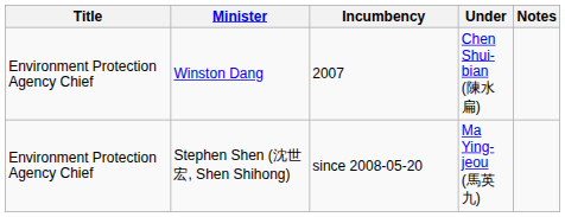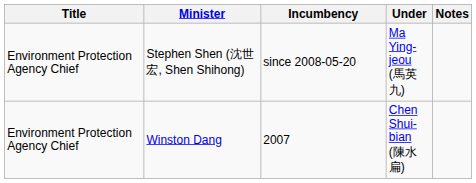 <table class="wikitable" style="width:100%;">
 <tr>
 <th>Title</th>
 <th style="width:25%;"><a href='#'>Minister</a></th>
 <th style="width:160px;">Incumbency</th>
 <th style="width:10%;">Under</th>
 <th style="width:7%;">Notes</th>
 </tr>
 <tr>
 <td>Environment Protection Agency Chief</td>
+<td>Stephen Shen (沈世宏, Shen Shihong)</td>
+<td>since 2008-05-20</td>
+<td><a href='#'>Ma Ying-jeou</a> (馬英九)</td>
+<td></td>
+</tr>
+<tr>
+<td>Environment Protection Agency Chief</td>
 <td><a href='#'>Winston Dang</a></td>
 <td>2007</td>
 <td><a href='#'>Chen Shui-bian</a> (陳水扁)</td>
 <td></td>
 </tr>
-<tr>
-<td>Environment Protection Agency Chief</td>
-<td>Stephen Shen (沈世宏, Shen Shihong)</td>
-<td>since 2008-05-20</td>
-<td><a href='#'>Ma Ying-jeou</a> (馬英九)</td>
-<td></td>
-</tr>
 </table>
